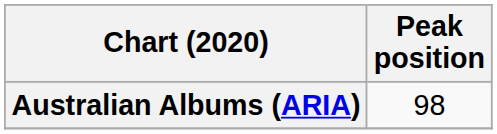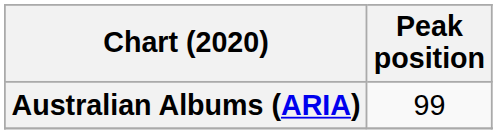 <table class="wikitable sortable plainrowheaders" style="text-align:center">
 <tr>
 <th scope="col">Chart (2020)</th>
 <th scope="col">Peak<br>position</th>
 </tr>
 <tr>
 <th scope="row">Australian Albums (<a href='#'>ARIA</a>)</th>
-<td>98</td>
+<td>99</td>
 </tr>
 <tr>
 </tr>
 <tr>
 </tr>
 <tr>
 </tr>
 <tr>
 </tr>
 </table>
